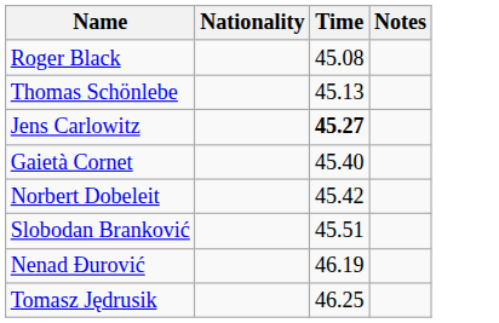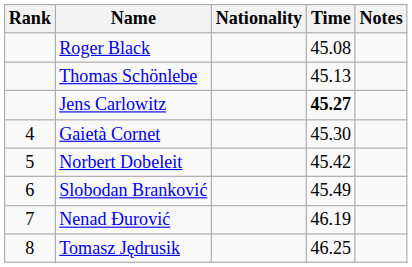 <table class="wikitable sortable" style="text-align:center">
 <tr>
+<th>Rank</th>
 <th>Name</th>
 <th>Nationality</th>
 <th>Time</th>
 <th>Notes</th>
 </tr>
 <tr>
+<td></td>
 <td align=left><a href='#'>Roger Black</a></td>
 <td align=left></td>
 <td>45.08</td>
 <td></td>
 </tr>
 <tr>
+<td></td>
 <td align=left><a href='#'>Thomas Schönlebe</a></td>
 <td align=left></td>
 <td>45.13</td>
 <td></td>
 </tr>
 <tr>
+<td></td>
 <td align=left><a href='#'>Jens Carlowitz</a></td>
 <td align=left></td>
 <td><strong>45.27</strong></td>
 <td></td>
 </tr>
 <tr>
+<td>4</td>
 <td align=left><a href='#'>Gaietà Cornet</a></td>
 <td align=left></td>
-<td>45.40</td>
+<td>45.30</td>
 <td></td>
 </tr>
 <tr>
+<td>5</td>
 <td align=left><a href='#'>Norbert Dobeleit</a></td>
 <td align=left></td>
 <td>45.42</td>
 <td></td>
 </tr>
 <tr>
+<td>6</td>
 <td align=left><a href='#'>Slobodan Branković</a></td>
 <td align=left></td>
-<td>45.51</td>
+<td>45.49</td>
 <td></td>
 </tr>
 <tr>
+<td>7</td>
 <td align=left><a href='#'>Nenad Đurović</a></td>
 <td align=left></td>
 <td>46.19</td>
 <td></td>
 </tr>
 <tr>
+<td>8</td>
 <td align=left><a href='#'>Tomasz Jędrusik</a></td>
 <td align=left></td>
 <td>46.25</td>
 <td></td>
 </tr>
 </table>
